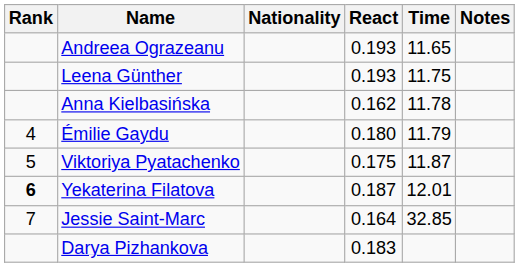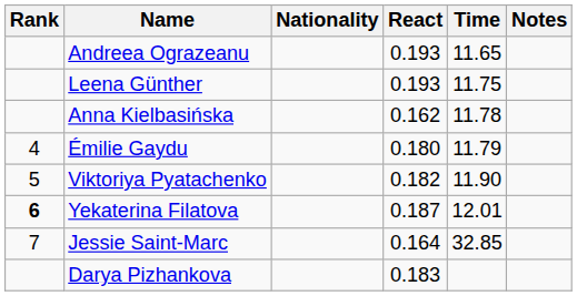 <table class="wikitable sortable" style="text-align:center">
 <tr>
 <th>Rank</th>
 <th>Name</th>
 <th>Nationality</th>
 <th>React</th>
 <th>Time</th>
 <th>Notes</th>
 </tr>
 <tr>
 <td></td>
 <td align="left"><a href='#'>Andreea Ograzeanu</a></td>
 <td align=left></td>
 <td>0.193</td>
 <td>11.65</td>
 <td></td>
 </tr>
 <tr>
 <td></td>
 <td align="left"><a href='#'>Leena Günther</a></td>
 <td align=left></td>
 <td>0.193</td>
 <td>11.75</td>
 <td></td>
 </tr>
 <tr>
 <td></td>
 <td align="left"><a href='#'>Anna Kielbasińska</a></td>
 <td align=left></td>
 <td>0.162</td>
 <td>11.78</td>
 <td></td>
 </tr>
 <tr>
 <td>4</td>
 <td align="left"><a href='#'>Émilie Gaydu</a></td>
 <td align=left></td>
 <td>0.180</td>
 <td>11.79</td>
 <td></td>
 </tr>
 <tr>
 <td>5</td>
 <td align="left"><a href='#'>Viktoriya Pyatachenko</a></td>
 <td align=left></td>
-<td>0.175</td>
-<td>11.87</td>
+<td>0.182</td>
+<td>11.90</td>
 <td></td>
 </tr>
 <tr>
 <td><strong>6</strong></td>
 <td align="left"><a href='#'>Yekaterina Filatova</a></td>
 <td align=left></td>
 <td>0.187</td>
 <td>12.01</td>
 <td></td>
 </tr>
 <tr>
 <td>7</td>
 <td align="left"><a href='#'>Jessie Saint-Marc</a></td>
 <td align=left></td>
 <td>0.164</td>
 <td>32.85</td>
 <td></td>
 </tr>
 <tr>
 <td></td>
 <td align="left"><a href='#'>Darya Pizhankova</a></td>
 <td align=left></td>
 <td>0.183</td>
 <td></td>
 <td></td>
 </tr>
 </table>
